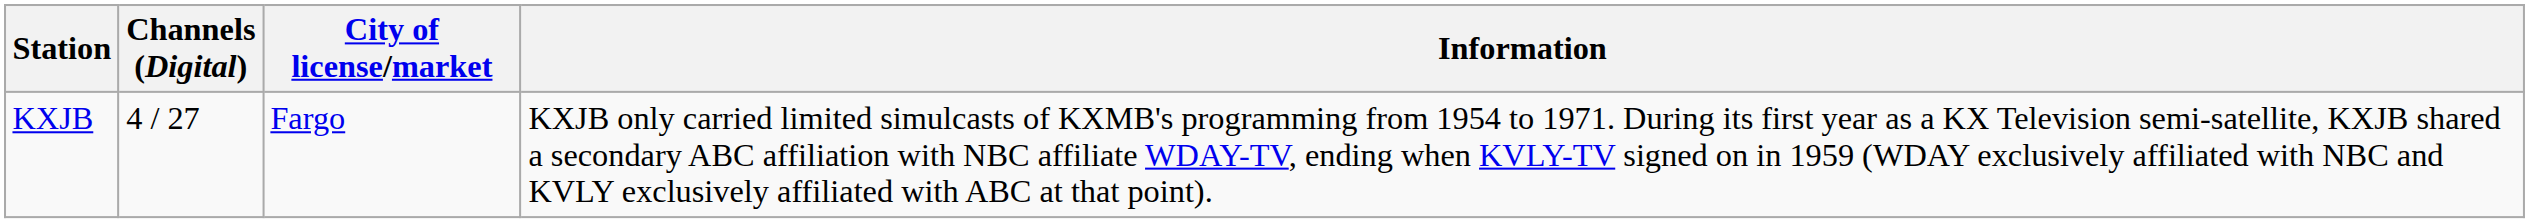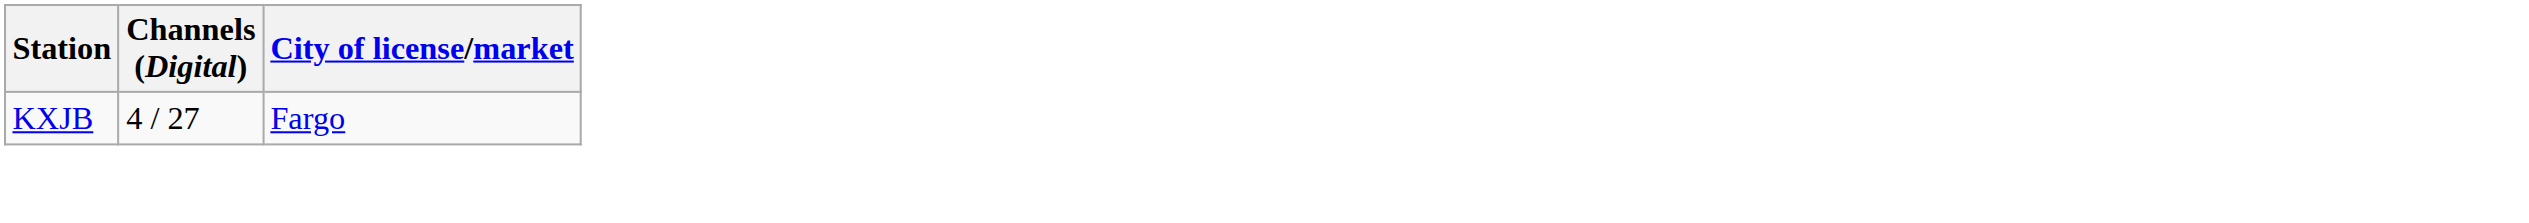 <table class="wikitable">
 <tr>
 <th>Station</th>
 <th>Channels<br>(<em>Digital</em>)</th>
 <th><a href='#'>City of license</a>/<a href='#'>market</a></th>
-<th>Information</th>
 </tr>
 <tr style="vertical-align: top; text-align: left;">
 <td><a href='#'>KXJB</a></td>
 <td>4 / 27</td>
 <td><a href='#'>Fargo</a></td>
-<td>KXJB only carried limited simulcasts of KXMB's programming from 1954 to 1971. During its first year as a KX Television semi-satellite, KXJB shared a secondary ABC affiliation with NBC affiliate <a href='#'>WDAY-TV</a>, ending when <a href='#'>KVLY-TV</a> signed on in 1959 (WDAY exclusively affiliated with NBC and KVLY exclusively affiliated with ABC at that point).</td>
 </tr>
 </table>
